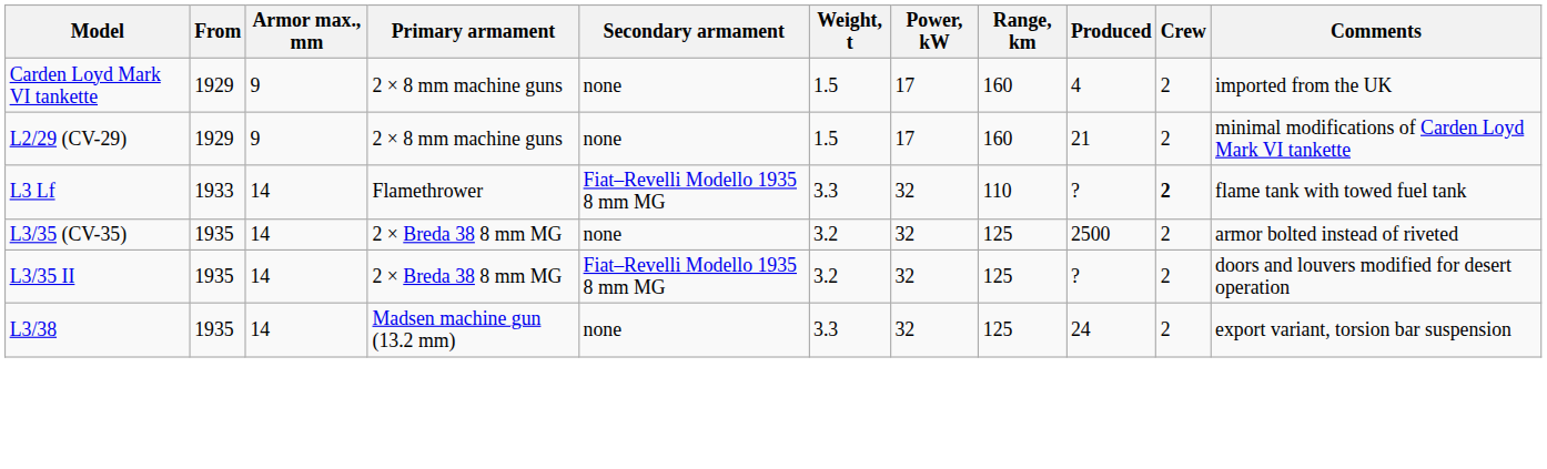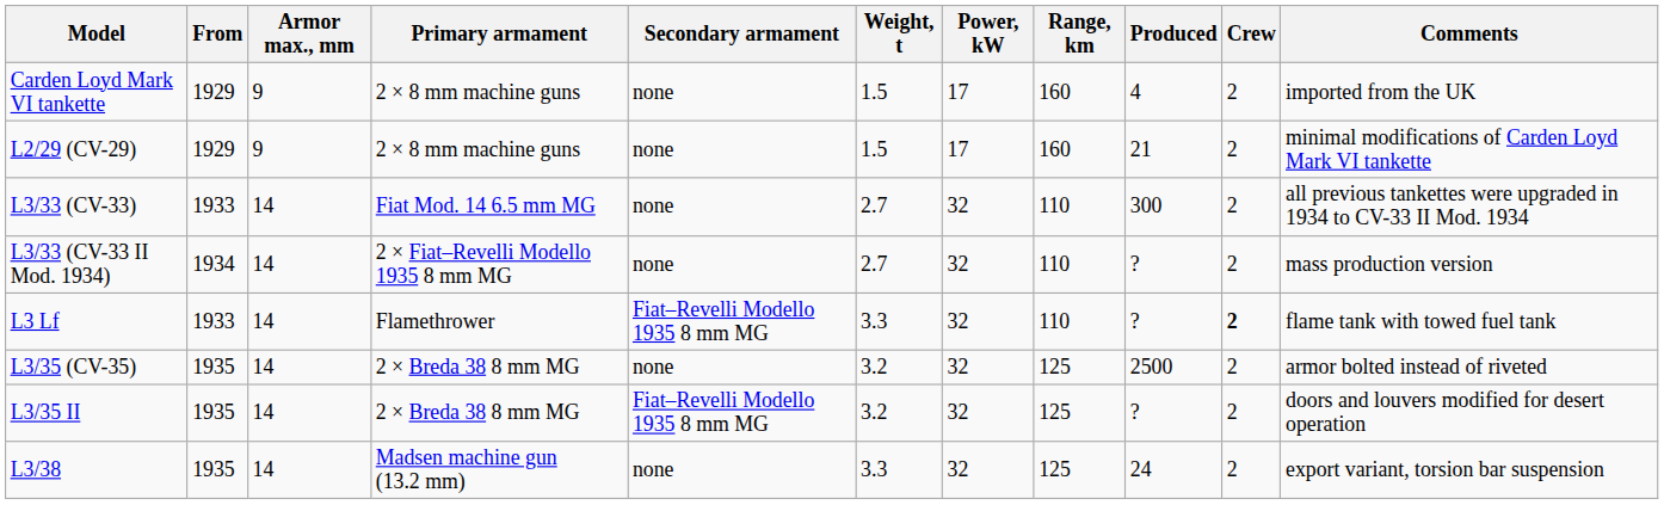 <table class="wikitable sortable">
 <tr>
 <th>Model</th>
 <th>From</th>
 <th>Armor max., mm</th>
 <th>Primary armament</th>
 <th>Secondary armament</th>
 <th>Weight, t</th>
 <th>Power, kW</th>
 <th>Range, km</th>
 <th>Produced</th>
 <th>Crew</th>
 <th>Comments</th>
 </tr>
 <tr>
 <td><a href='#'>Carden Loyd Mark VI tankette</a></td>
 <td>1929</td>
 <td>9</td>
 <td>2 × 8 mm machine guns</td>
 <td>none</td>
 <td>1.5</td>
 <td>17</td>
 <td>160</td>
 <td>4</td>
 <td>2</td>
 <td>imported from the UK</td>
 </tr>
 <tr>
 <td><a href='#'>L2/29</a> (CV-29)</td>
 <td>1929</td>
 <td>9</td>
 <td>2 × 8 mm machine guns</td>
 <td>none</td>
 <td>1.5</td>
 <td>17</td>
 <td>160</td>
 <td>21</td>
 <td>2</td>
 <td>minimal modifications of <a href='#'>Carden Loyd Mark VI tankette</a></td>
+</tr>
+<tr>
+<td><a href='#'>L3/33</a> (CV-33)</td>
+<td>1933</td>
+<td>14</td>
+<td><a href='#'>Fiat Mod. 14 6.5 mm MG</a></td>
+<td>none</td>
+<td>2.7</td>
+<td>32</td>
+<td>110</td>
+<td>300</td>
+<td>2</td>
+<td>all previous tankettes were upgraded in 1934 to CV-33 II Mod. 1934</td>
+</tr>
+<tr>
+<td><a href='#'>L3/33</a> (CV-33 II Mod. 1934)</td>
+<td>1934</td>
+<td>14</td>
+<td>2 × <a href='#'>Fiat–Revelli Modello 1935</a> 8 mm MG</td>
+<td>none</td>
+<td>2.7</td>
+<td>32</td>
+<td>110</td>
+<td>?</td>
+<td>2</td>
+<td>mass production version</td>
 </tr>
 <tr>
 <td><a href='#'>L3 Lf</a></td>
 <td>1933</td>
 <td>14</td>
 <td>Flamethrower</td>
 <td><a href='#'>Fiat–Revelli Modello 1935</a> 8 mm MG</td>
 <td>3.3</td>
 <td>32</td>
 <td>110</td>
 <td>?</td>
 <td><strong>2</strong></td>
 <td>flame tank with towed fuel tank</td>
 </tr>
 <tr>
 <td><a href='#'>L3/35</a> (CV-35)</td>
 <td>1935</td>
 <td>14</td>
 <td>2 × <a href='#'>Breda 38</a> 8 mm MG</td>
 <td>none</td>
 <td>3.2</td>
 <td>32</td>
 <td>125</td>
 <td>2500</td>
 <td>2</td>
 <td>armor bolted instead of riveted</td>
 </tr>
 <tr>
 <td><a href='#'>L3/35 II</a></td>
 <td>1935</td>
 <td>14</td>
 <td>2 × <a href='#'>Breda 38</a> 8 mm MG</td>
 <td><a href='#'>Fiat–Revelli Modello 1935</a> 8 mm MG</td>
 <td>3.2</td>
 <td>32</td>
 <td>125</td>
 <td>?</td>
 <td>2</td>
 <td>doors and louvers modified for desert operation</td>
 </tr>
 <tr>
 <td><a href='#'>L3/38</a></td>
 <td>1935</td>
 <td>14</td>
 <td><a href='#'>Madsen machine gun</a> (13.2 mm)</td>
 <td>none</td>
 <td>3.3</td>
 <td>32</td>
 <td>125</td>
 <td>24</td>
 <td>2</td>
 <td>export variant, torsion bar suspension</td>
 </tr>
 </table>
